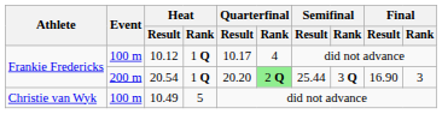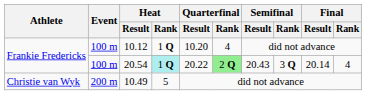 <table class=wikitable style="font-size:90%">
 <tr>
 <th rowspan="2">Athlete</th>
 <th rowspan="2">Event</th>
 <th colspan="2">Heat</th>
 <th colspan="2">Quarterfinal</th>
 <th colspan="2">Semifinal</th>
 <th colspan="2">Final</th>
 </tr>
 <tr style="font-size:95%">
 <th>Result</th>
 <th>Rank</th>
 <th>Result</th>
 <th>Rank</th>
 <th>Result</th>
 <th>Rank</th>
 <th>Result</th>
 <th>Rank</th>
 </tr>
 <tr align=center>
 <td align=left rowspan=2><a href='#'>Frankie Fredericks</a></td>
 <td align=left><a href='#'>100 m</a></td>
 <td>10.12</td>
 <td>1 <strong>Q</strong></td>
-<td>10.17</td>
+<td>10.20</td>
 <td>4</td>
 <td colspan=4>did not advance</td>
 </tr>
 <tr align=center>
-<td align=left><a href='#'>200 m</a></td>
+<td align=left><a href='#'>100 m</a></td>
 <td>20.54</td>
-<td>1 <strong>Q</strong></td>
-<td>20.20</td>
+<td style="background: paleturquoise;">1 <strong>Q</strong></td>
+<td>20.22</td>
 <td style="background: lightgreen;">2 <strong>Q</strong></td>
-<td>25.44</td>
+<td>20.43</td>
 <td>3 <strong>Q</strong></td>
-<td>16.90</td>
-<td>3</td>
+<td>20.14</td>
+<td>4</td>
 </tr>
 <tr align=center>
 <td align=left><a href='#'>Christie van Wyk</a></td>
-<td align=left><a href='#'>100 m</a></td>
+<td align=left><a href='#'>200 m</a></td>
 <td>10.49</td>
 <td>5</td>
 <td colspan=6>did not advance</td>
 </tr>
 </table>
